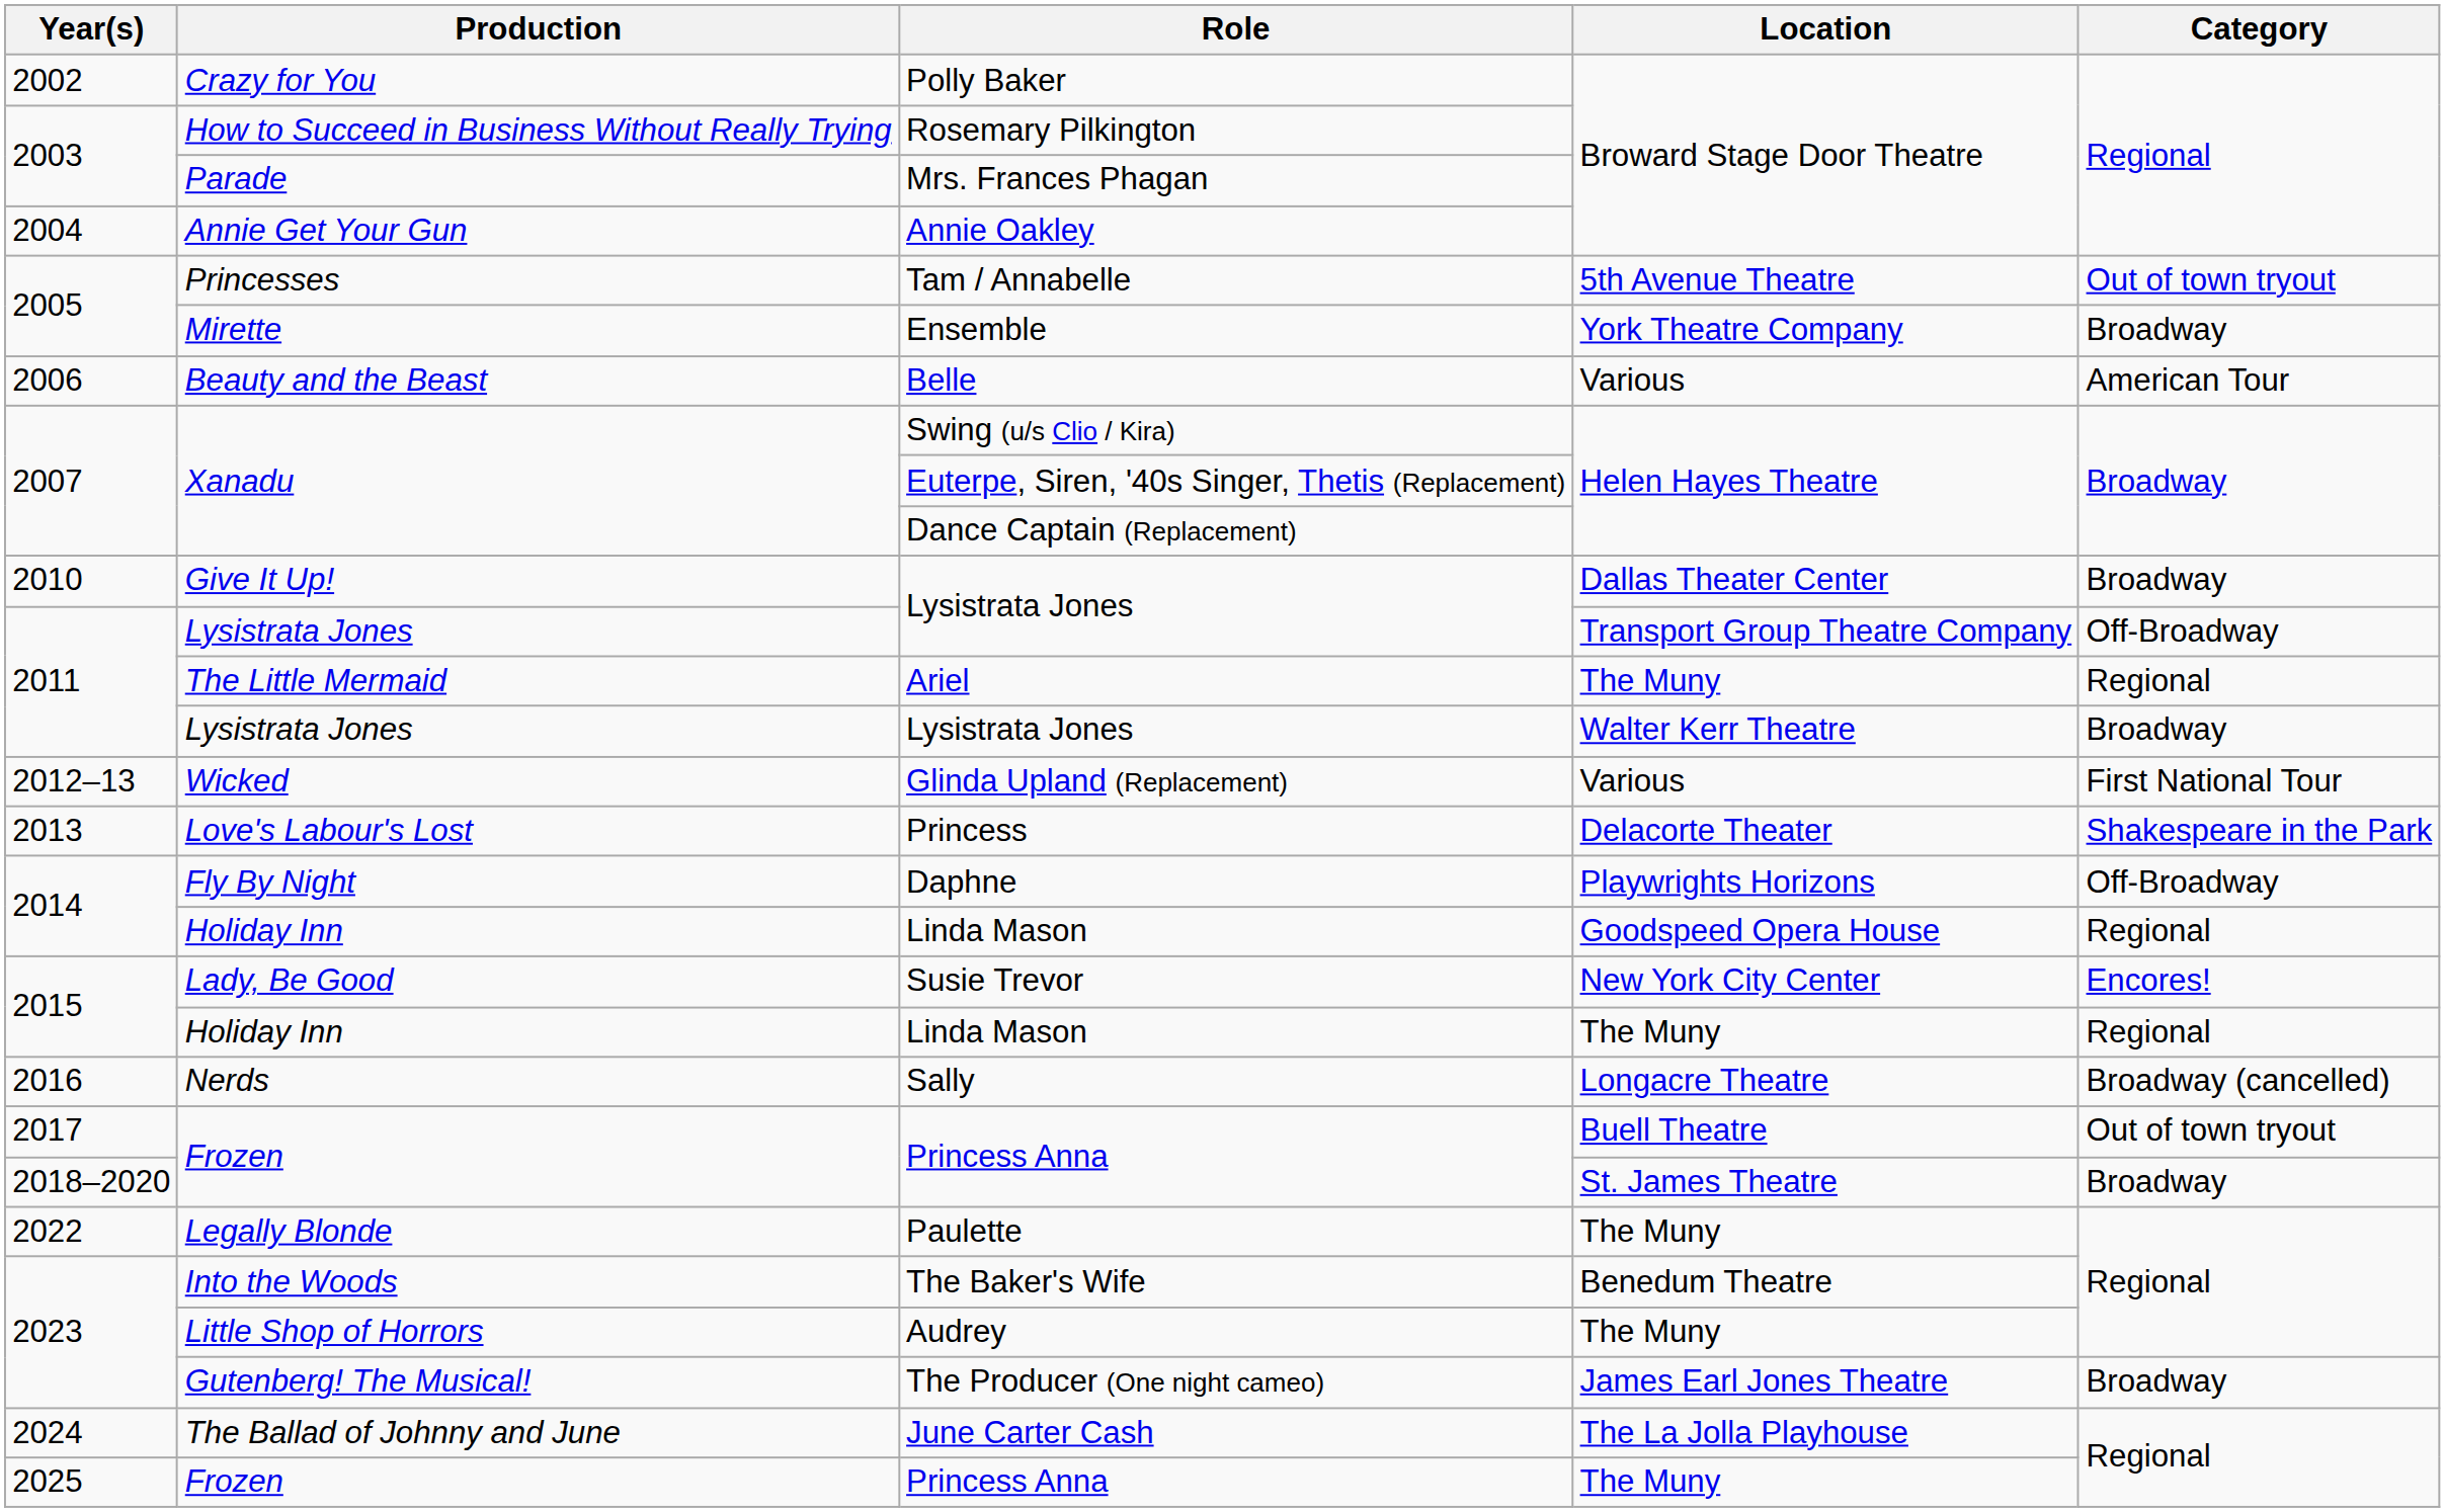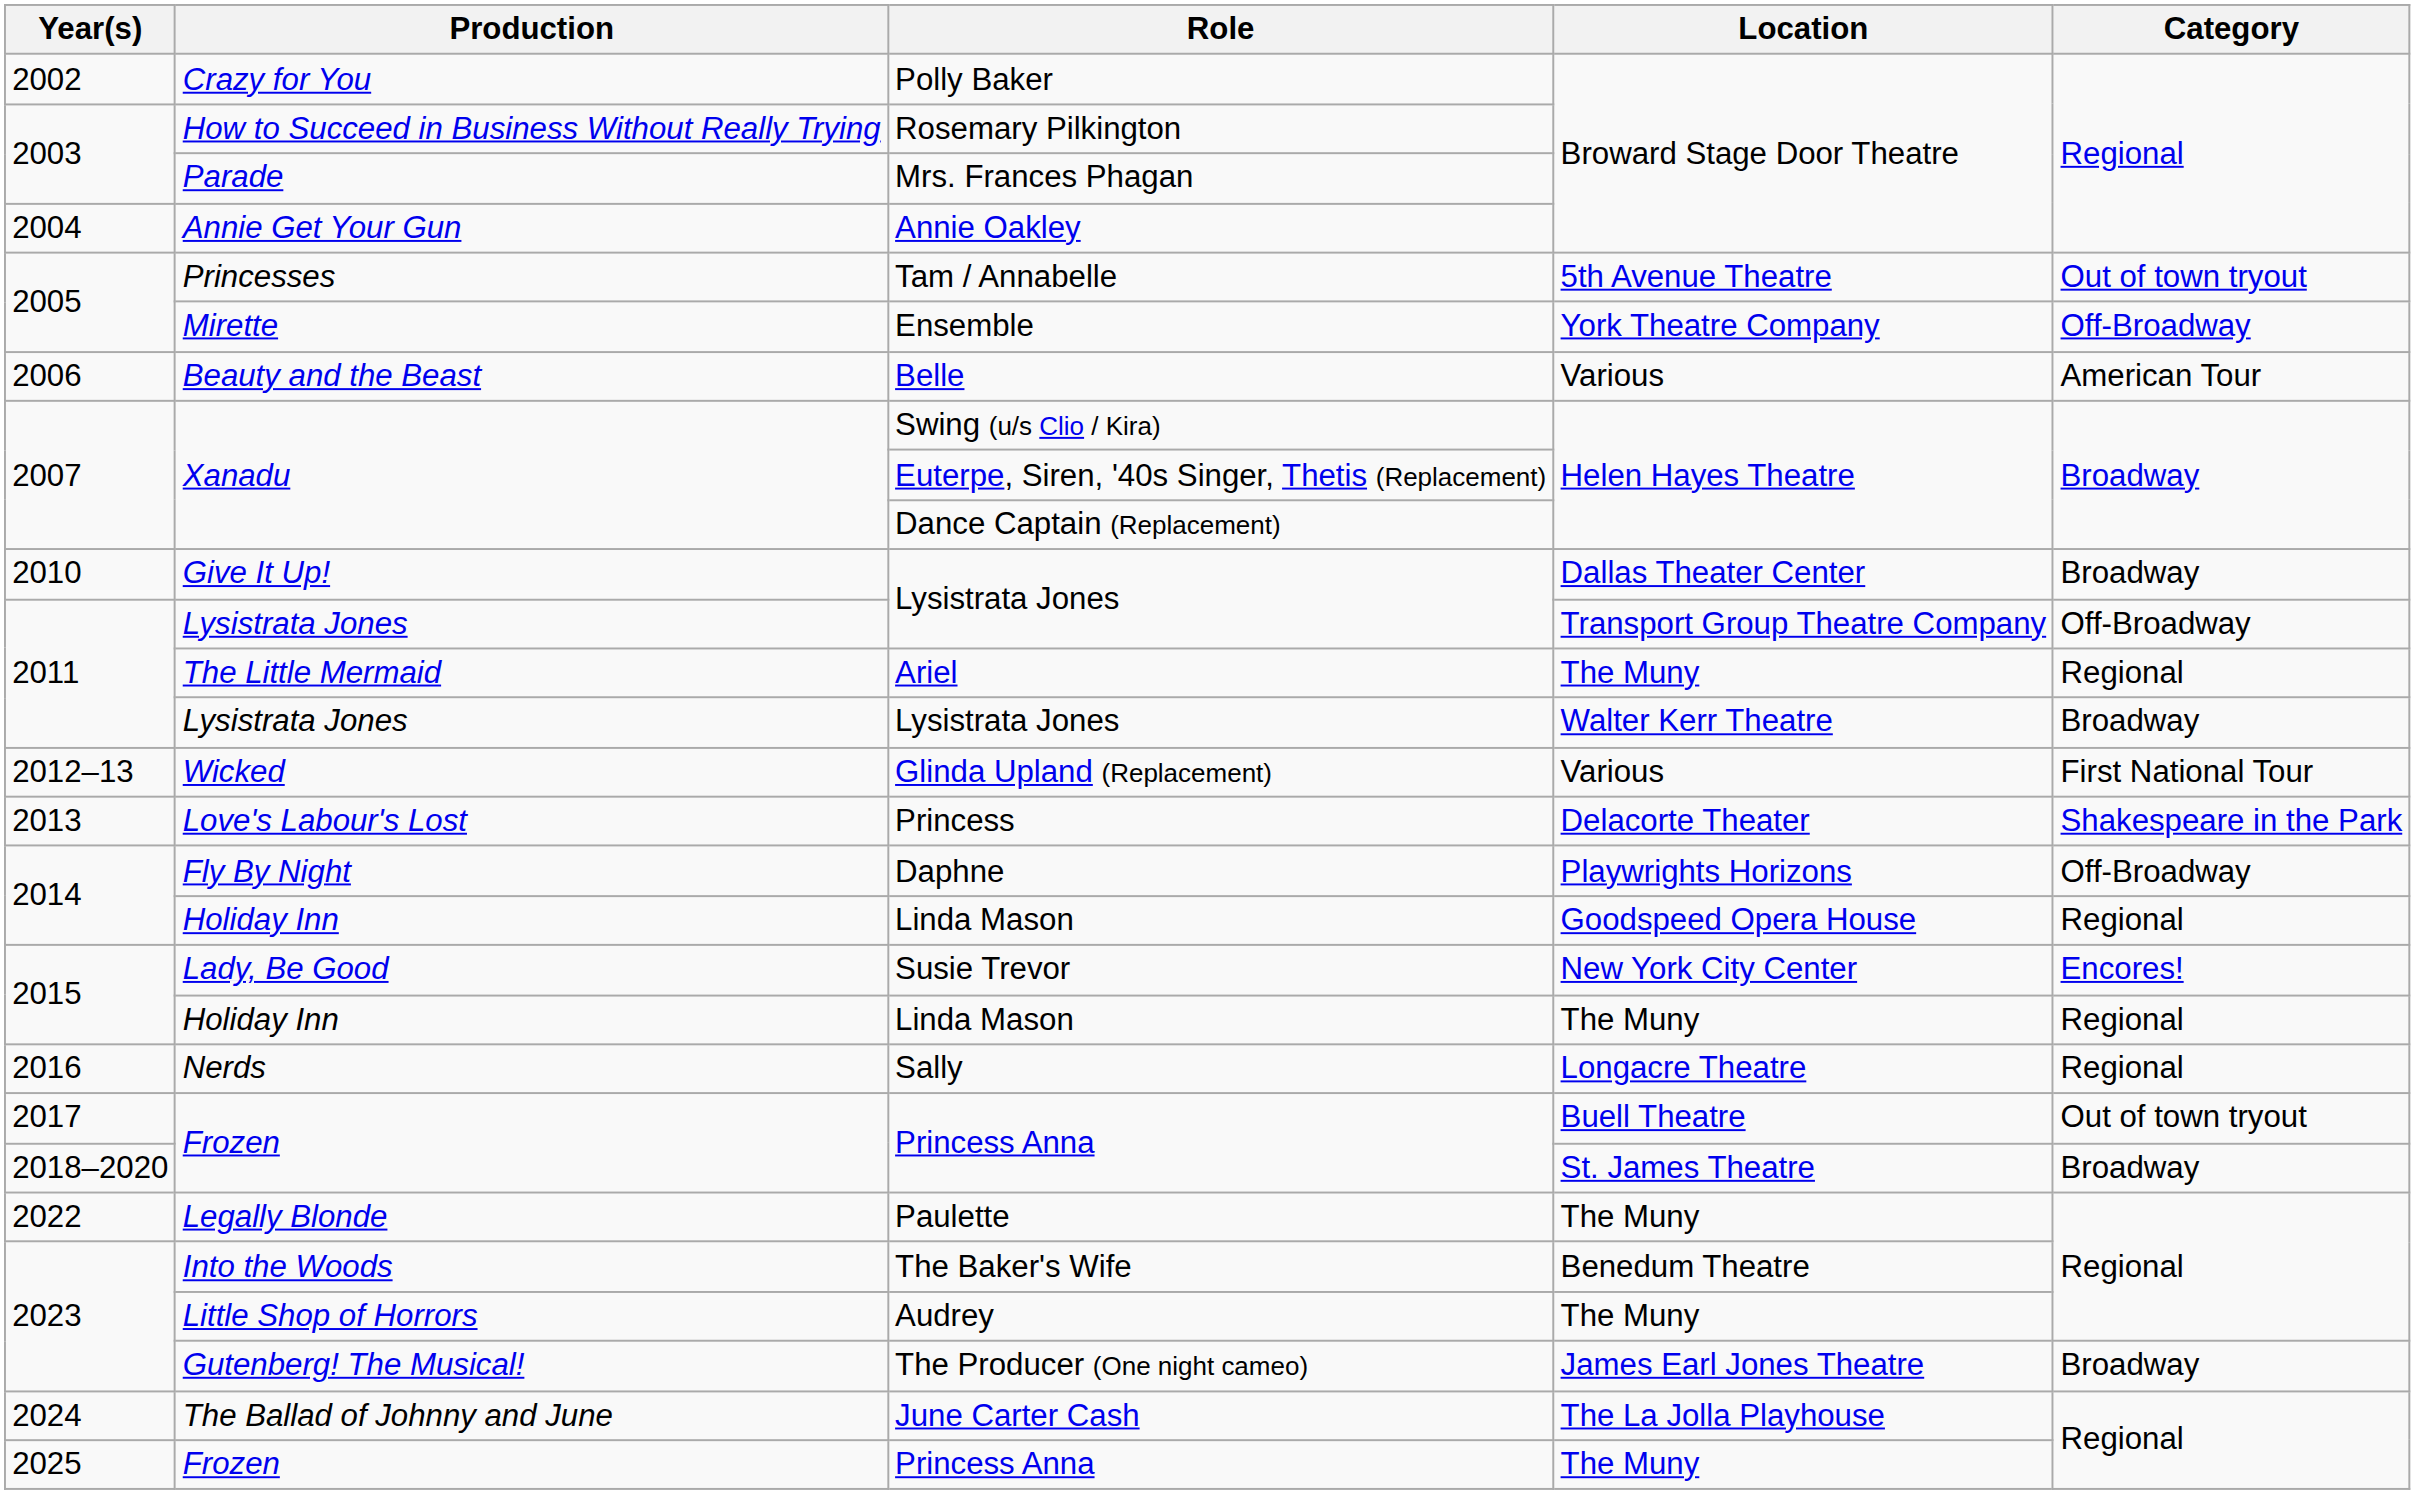 <table class="wikitable sortable">
 <tr>
 <th>Year(s)</th>
 <th>Production</th>
 <th>Role</th>
 <th>Location</th>
 <th>Category</th>
 </tr>
 <tr>
 <td>2002</td>
 <td><em><a href='#'>Crazy for You</a></em></td>
 <td>Polly Baker</td>
 <td rowspan="4">Broward Stage Door Theatre</td>
 <td rowspan="4"><a href='#'>Regional</a></td>
 </tr>
 <tr>
 <td rowspan="2">2003</td>
 <td><em><a href='#'>How to Succeed in Business Without Really Trying</a></em></td>
 <td>Rosemary Pilkington</td>
 </tr>
 <tr>
 <td><em><a href='#'>Parade</a></em></td>
 <td>Mrs. Frances Phagan</td>
 </tr>
 <tr>
 <td>2004</td>
 <td><em><a href='#'>Annie Get Your Gun</a></em></td>
 <td><a href='#'>Annie Oakley</a></td>
 </tr>
 <tr>
 <td rowspan="2">2005</td>
 <td><em>Princesses</em></td>
 <td>Tam / Annabelle</td>
 <td><a href='#'>5th Avenue Theatre</a></td>
 <td><a href='#'>Out of town tryout</a></td>
 </tr>
 <tr>
 <td><em><a href='#'>Mirette</a></em></td>
 <td>Ensemble</td>
 <td><a href='#'>York Theatre Company</a></td>
-<td>Broadway</td>
+<td><a href='#'>Off-Broadway</a></td>
 </tr>
 <tr>
 <td>2006</td>
 <td><em><a href='#'>Beauty and the Beast</a></em></td>
 <td><a href='#'>Belle</a></td>
 <td>Various</td>
 <td>American Tour</td>
 </tr>
 <tr>
 <td rowspan="3">2007</td>
 <td rowspan="3"><em><a href='#'>Xanadu</a></em></td>
 <td>Swing <small> (u/s <a href='#'>Clio</a> / Kira) </small></td>
 <td rowspan="3"><a href='#'>Helen Hayes Theatre</a></td>
 <td rowspan="3"><a href='#'>Broadway</a></td>
 </tr>
 <tr>
 <td><a href='#'>Euterpe</a>, Siren, '40s Singer, <a href='#'>Thetis</a> <small> (Replacement) </small></td>
 </tr>
 <tr>
 <td>Dance Captain <small> (Replacement) </small></td>
 </tr>
 <tr>
 <td>2010</td>
 <td><em><a href='#'>Give It Up!</a></em></td>
 <td rowspan="2">Lysistrata Jones</td>
 <td><a href='#'>Dallas Theater Center</a></td>
 <td>Broadway</td>
 </tr>
 <tr>
 <td rowspan="3">2011</td>
 <td><em><a href='#'>Lysistrata Jones</a></em></td>
 <td><a href='#'>Transport Group Theatre Company</a></td>
 <td>Off-Broadway</td>
 </tr>
 <tr>
 <td><em><a href='#'>The Little Mermaid</a></em></td>
 <td><a href='#'>Ariel</a></td>
 <td><a href='#'>The Muny</a></td>
 <td>Regional</td>
 </tr>
 <tr>
 <td><em>Lysistrata Jones</em></td>
 <td>Lysistrata Jones</td>
 <td><a href='#'>Walter Kerr Theatre</a></td>
 <td>Broadway</td>
 </tr>
 <tr>
 <td>2012–13</td>
 <td><em><a href='#'>Wicked</a></em></td>
 <td><a href='#'>Glinda Upland</a> <small> (Replacement) </small></td>
 <td>Various</td>
 <td>First National Tour</td>
 </tr>
 <tr>
 <td>2013</td>
 <td><em><a href='#'>Love's Labour's Lost</a></em></td>
 <td>Princess</td>
 <td><a href='#'>Delacorte Theater</a></td>
 <td><a href='#'>Shakespeare in the Park</a></td>
 </tr>
 <tr>
 <td rowspan="2">2014</td>
 <td><em><a href='#'>Fly By Night</a></em></td>
 <td>Daphne</td>
 <td><a href='#'>Playwrights Horizons</a></td>
 <td>Off-Broadway</td>
 </tr>
 <tr>
 <td><em><a href='#'>Holiday Inn</a></em></td>
 <td>Linda Mason</td>
 <td><a href='#'>Goodspeed Opera House</a></td>
 <td>Regional</td>
 </tr>
 <tr>
 <td rowspan="2">2015</td>
 <td><em><a href='#'>Lady, Be Good</a></em></td>
 <td>Susie Trevor</td>
 <td><a href='#'>New York City Center</a></td>
 <td><a href='#'>Encores!</a></td>
 </tr>
 <tr>
 <td><em>Holiday Inn</em></td>
 <td>Linda Mason</td>
 <td>The Muny</td>
 <td>Regional</td>
 </tr>
 <tr>
 <td>2016</td>
 <td><em>Nerds</em></td>
 <td>Sally</td>
 <td><a href='#'>Longacre Theatre</a></td>
-<td>Broadway (cancelled)</td>
+<td>Regional</td>
 </tr>
 <tr>
 <td>2017</td>
 <td rowspan="2"><em><a href='#'>Frozen</a></em></td>
 <td rowspan="2"><a href='#'>Princess Anna</a></td>
 <td><a href='#'>Buell Theatre</a></td>
 <td>Out of town tryout</td>
 </tr>
 <tr>
 <td rowspan="1">2018–2020</td>
 <td><a href='#'>St. James Theatre</a></td>
 <td>Broadway</td>
 </tr>
 <tr>
 <td>2022</td>
 <td><a href='#'><em>Legally Blonde</em></a></td>
 <td>Paulette</td>
 <td>The Muny</td>
 <td rowspan=3>Regional</td>
 </tr>
 <tr>
 <td rowspan="3">2023</td>
 <td><em><a href='#'>Into the Woods</a></em></td>
 <td>The Baker's Wife</td>
 <td>Benedum Theatre</td>
 </tr>
 <tr>
 <td><a href='#'><em>Little Shop of Horrors</em></a></td>
 <td>Audrey</td>
 <td>The Muny</td>
 </tr>
 <tr>
 <td><a href='#'><em>Gutenberg! The Musical!</em></a></td>
 <td>The Producer <small>(One night cameo) </small></td>
 <td><a href='#'>James Earl Jones Theatre</a></td>
 <td>Broadway</td>
 </tr>
 <tr>
 <td>2024</td>
 <td><em>The Ballad of Johnny and June</em></td>
 <td><a href='#'>June Carter Cash</a></td>
 <td><a href='#'>The La Jolla Playhouse</a></td>
 <td rowspan="2">Regional</td>
 </tr>
 <tr>
 <td>2025</td>
 <td><em><a href='#'>Frozen</a></em></td>
 <td><a href='#'>Princess Anna</a></td>
 <td><a href='#'>The Muny</a></td>
 </tr>
 </table>
